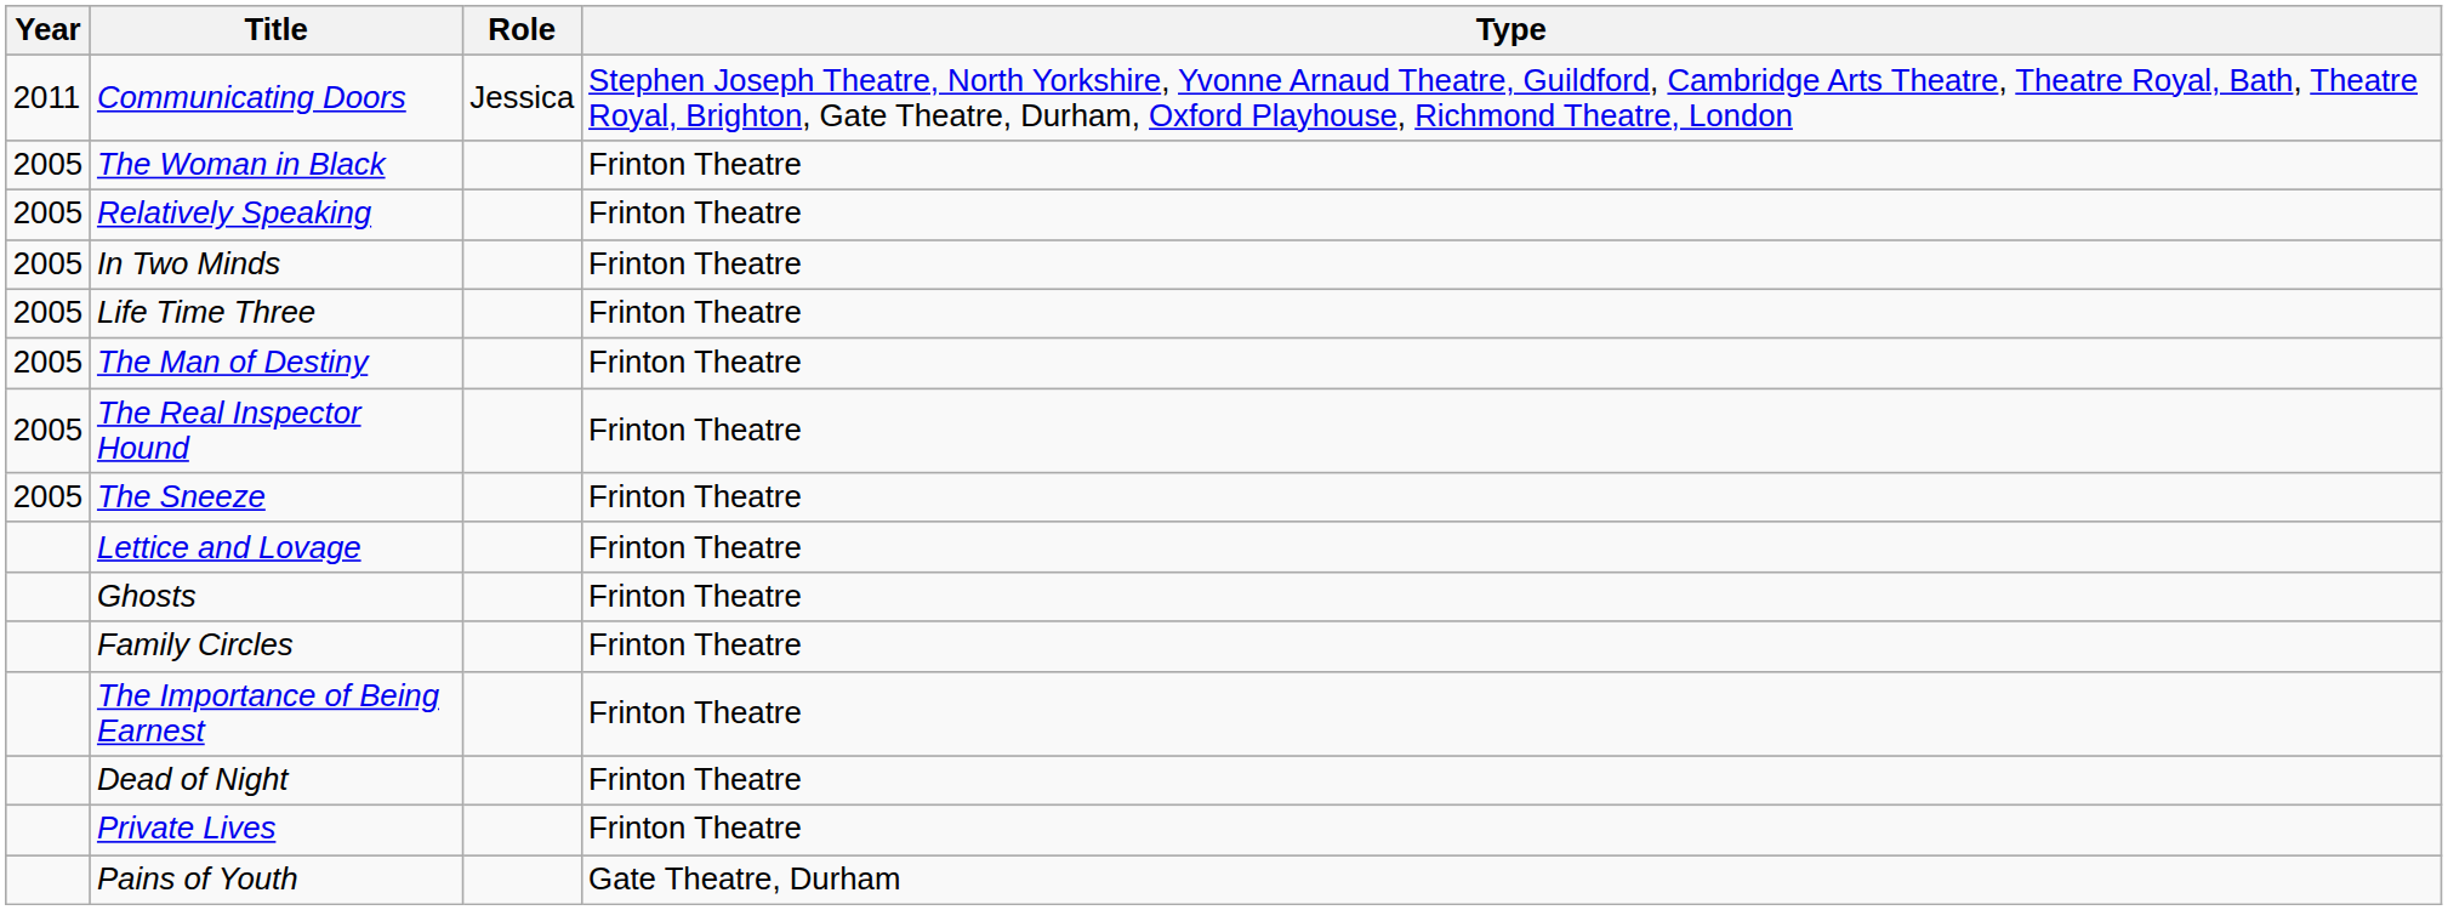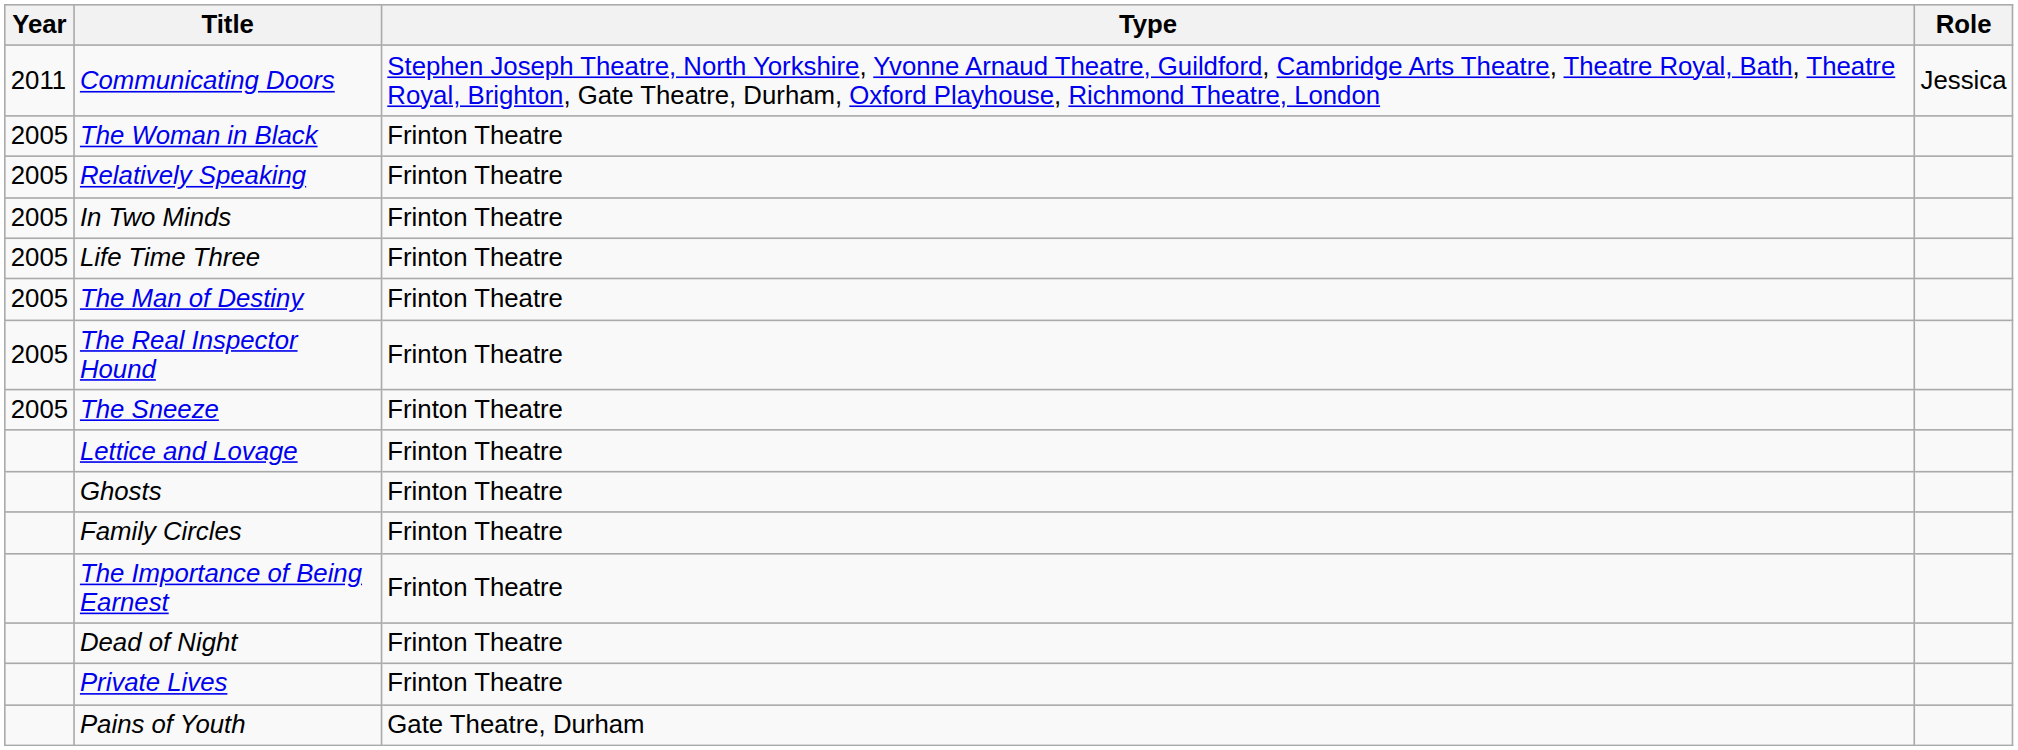 <table class=wikitable>
 <tr>
 <th>Year</th>
 <th>Title</th>
+<th>Type</th>
 <th>Role</th>
-<th>Type</th>
 </tr>
 <tr>
 <td>2011</td>
 <td><em><a href='#'>Communicating Doors</a></em></td>
+<td><a href='#'>Stephen Joseph Theatre, North Yorkshire</a>, <a href='#'>Yvonne Arnaud Theatre, Guildford</a>, <a href='#'>Cambridge Arts Theatre</a>, <a href='#'>Theatre Royal, Bath</a>, <a href='#'>Theatre Royal, Brighton</a>, Gate Theatre, Durham, <a href='#'>Oxford Playhouse</a>, <a href='#'>Richmond Theatre, London</a></td>
 <td>Jessica</td>
-<td><a href='#'>Stephen Joseph Theatre, North Yorkshire</a>, <a href='#'>Yvonne Arnaud Theatre, Guildford</a>, <a href='#'>Cambridge Arts Theatre</a>, <a href='#'>Theatre Royal, Bath</a>, <a href='#'>Theatre Royal, Brighton</a>, Gate Theatre, Durham, <a href='#'>Oxford Playhouse</a>, <a href='#'>Richmond Theatre, London</a></td>
 </tr>
 <tr>
 <td>2005</td>
 <td><em><a href='#'>The Woman in Black</a></em></td>
+<td>Frinton Theatre</td>
 <td></td>
-<td>Frinton Theatre</td>
 </tr>
 <tr>
 <td>2005</td>
 <td><em><a href='#'>Relatively Speaking</a></em></td>
+<td>Frinton Theatre</td>
 <td></td>
-<td>Frinton Theatre</td>
 </tr>
 <tr>
 <td>2005</td>
 <td><em>In Two Minds</em></td>
+<td>Frinton Theatre</td>
 <td></td>
-<td>Frinton Theatre</td>
 </tr>
 <tr>
 <td>2005</td>
 <td><em>Life Time Three</em></td>
+<td>Frinton Theatre</td>
 <td></td>
-<td>Frinton Theatre</td>
 </tr>
 <tr>
 <td>2005</td>
 <td><em><a href='#'>The Man of Destiny</a></em></td>
+<td>Frinton Theatre</td>
 <td></td>
-<td>Frinton Theatre</td>
 </tr>
 <tr>
 <td>2005</td>
 <td><em><a href='#'>The Real Inspector Hound</a></em></td>
+<td>Frinton Theatre</td>
 <td></td>
-<td>Frinton Theatre</td>
 </tr>
 <tr>
 <td>2005</td>
 <td><em><a href='#'>The Sneeze</a></em></td>
+<td>Frinton Theatre</td>
 <td></td>
-<td>Frinton Theatre</td>
 </tr>
 <tr>
 <td></td>
 <td><em><a href='#'>Lettice and Lovage</a></em></td>
+<td>Frinton Theatre</td>
 <td></td>
-<td>Frinton Theatre</td>
 </tr>
 <tr>
 <td></td>
 <td><em>Ghosts</em></td>
+<td>Frinton Theatre</td>
 <td></td>
-<td>Frinton Theatre</td>
 </tr>
 <tr>
 <td></td>
 <td><em>Family Circles</em></td>
+<td>Frinton Theatre</td>
 <td></td>
-<td>Frinton Theatre</td>
 </tr>
 <tr>
 <td></td>
 <td><em><a href='#'>The Importance of Being Earnest</a></em></td>
+<td>Frinton Theatre</td>
 <td></td>
-<td>Frinton Theatre</td>
 </tr>
 <tr>
 <td></td>
 <td><em>Dead of Night</em></td>
+<td>Frinton Theatre</td>
 <td></td>
-<td>Frinton Theatre</td>
 </tr>
 <tr>
 <td></td>
 <td><em><a href='#'>Private Lives</a></em></td>
+<td>Frinton Theatre</td>
 <td></td>
-<td>Frinton Theatre</td>
 </tr>
 <tr>
 <td></td>
 <td><em>Pains of Youth</em></td>
+<td>Gate Theatre, Durham</td>
 <td></td>
-<td>Gate Theatre, Durham</td>
 </tr>
 </table>
